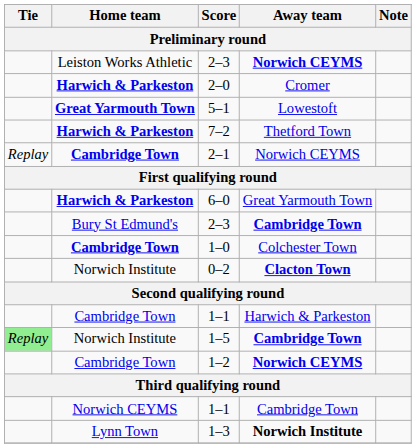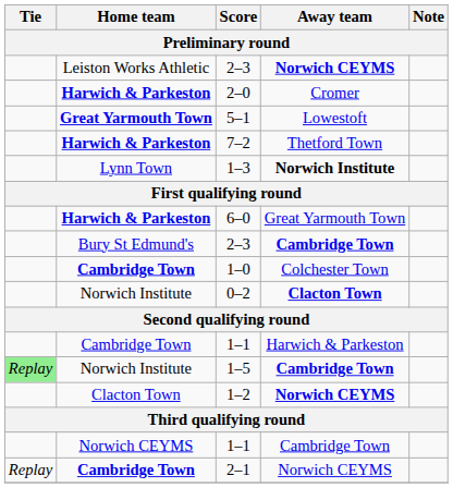 <table class="wikitable" style="text-align:center;">
 <tr>
 <th>Tie</th>
 <th>Home team</th>
 <th>Score</th>
 <th>Away team</th>
 <th>Note</th>
 </tr>
 <tr>
 <th colspan=5>Preliminary round</th>
 </tr>
 <tr>
 <td></td>
 <td>Leiston Works Athletic</td>
 <td>2–3</td>
 <td><strong><a href='#'>Norwich CEYMS</a></strong></td>
 <td></td>
 </tr>
 <tr>
 <td></td>
 <td><strong><a href='#'>Harwich & Parkeston</a></strong></td>
 <td>2–0</td>
 <td><a href='#'>Cromer</a></td>
 <td></td>
 </tr>
 <tr>
 <td></td>
 <td><strong><a href='#'>Great Yarmouth Town</a></strong></td>
 <td>5–1</td>
 <td><a href='#'>Lowestoft</a></td>
 <td></td>
 </tr>
 <tr>
 <td></td>
 <td><strong><a href='#'>Harwich & Parkeston</a></strong></td>
 <td>7–2</td>
 <td><a href='#'>Thetford Town</a></td>
 <td></td>
 </tr>
 <tr>
-<td><em>Replay</em></td>
-<td><strong><a href='#'>Cambridge Town</a></strong></td>
-<td>2–1</td>
-<td><a href='#'>Norwich CEYMS</a></td>
+<td></td>
+<td><a href='#'>Lynn Town</a></td>
+<td>1–3</td>
+<td><strong>Norwich Institute</strong></td>
 <td></td>
 </tr>
 <tr>
 <th colspan=5>First qualifying round</th>
 </tr>
 <tr>
 <td></td>
 <td><strong><a href='#'>Harwich & Parkeston</a></strong></td>
 <td>6–0</td>
 <td><a href='#'>Great Yarmouth Town</a></td>
 <td></td>
 </tr>
 <tr>
 <td></td>
 <td><a href='#'>Bury St Edmund's</a></td>
 <td>2–3</td>
 <td><strong><a href='#'>Cambridge Town</a></strong></td>
 <td></td>
 </tr>
 <tr>
 <td></td>
 <td><strong><a href='#'>Cambridge Town</a></strong></td>
 <td>1–0</td>
 <td><a href='#'>Colchester Town</a></td>
 <td></td>
 </tr>
 <tr>
 <td></td>
 <td>Norwich Institute</td>
 <td>0–2</td>
 <td><strong><a href='#'>Clacton Town</a></strong></td>
 <td></td>
 </tr>
 <tr>
 <th colspan=5>Second qualifying round</th>
 </tr>
 <tr>
 <td></td>
 <td><a href='#'>Cambridge Town</a></td>
 <td>1–1</td>
 <td><a href='#'>Harwich & Parkeston</a></td>
 <td></td>
 </tr>
 <tr>
 <td style="background: lightgreen;"><em>Replay</em></td>
 <td>Norwich Institute</td>
 <td>1–5</td>
 <td><strong><a href='#'>Cambridge Town</a></strong></td>
 <td></td>
 </tr>
 <tr>
 <td></td>
-<td><a href='#'>Cambridge Town</a></td>
+<td><a href='#'>Clacton Town</a></td>
 <td>1–2</td>
 <td><strong><a href='#'>Norwich CEYMS</a></strong></td>
 <td></td>
 </tr>
 <tr>
 <th colspan=5>Third qualifying round</th>
 </tr>
 <tr>
 <td></td>
 <td><a href='#'>Norwich CEYMS</a></td>
 <td>1–1</td>
 <td><a href='#'>Cambridge Town</a></td>
 <td></td>
 </tr>
 <tr>
-<td></td>
-<td><a href='#'>Lynn Town</a></td>
-<td>1–3</td>
-<td><strong>Norwich Institute</strong></td>
+<td><em>Replay</em></td>
+<td><strong><a href='#'>Cambridge Town</a></strong></td>
+<td>2–1</td>
+<td><a href='#'>Norwich CEYMS</a></td>
 <td></td>
 </tr>
 <tr>
 </tr>
 </table>
